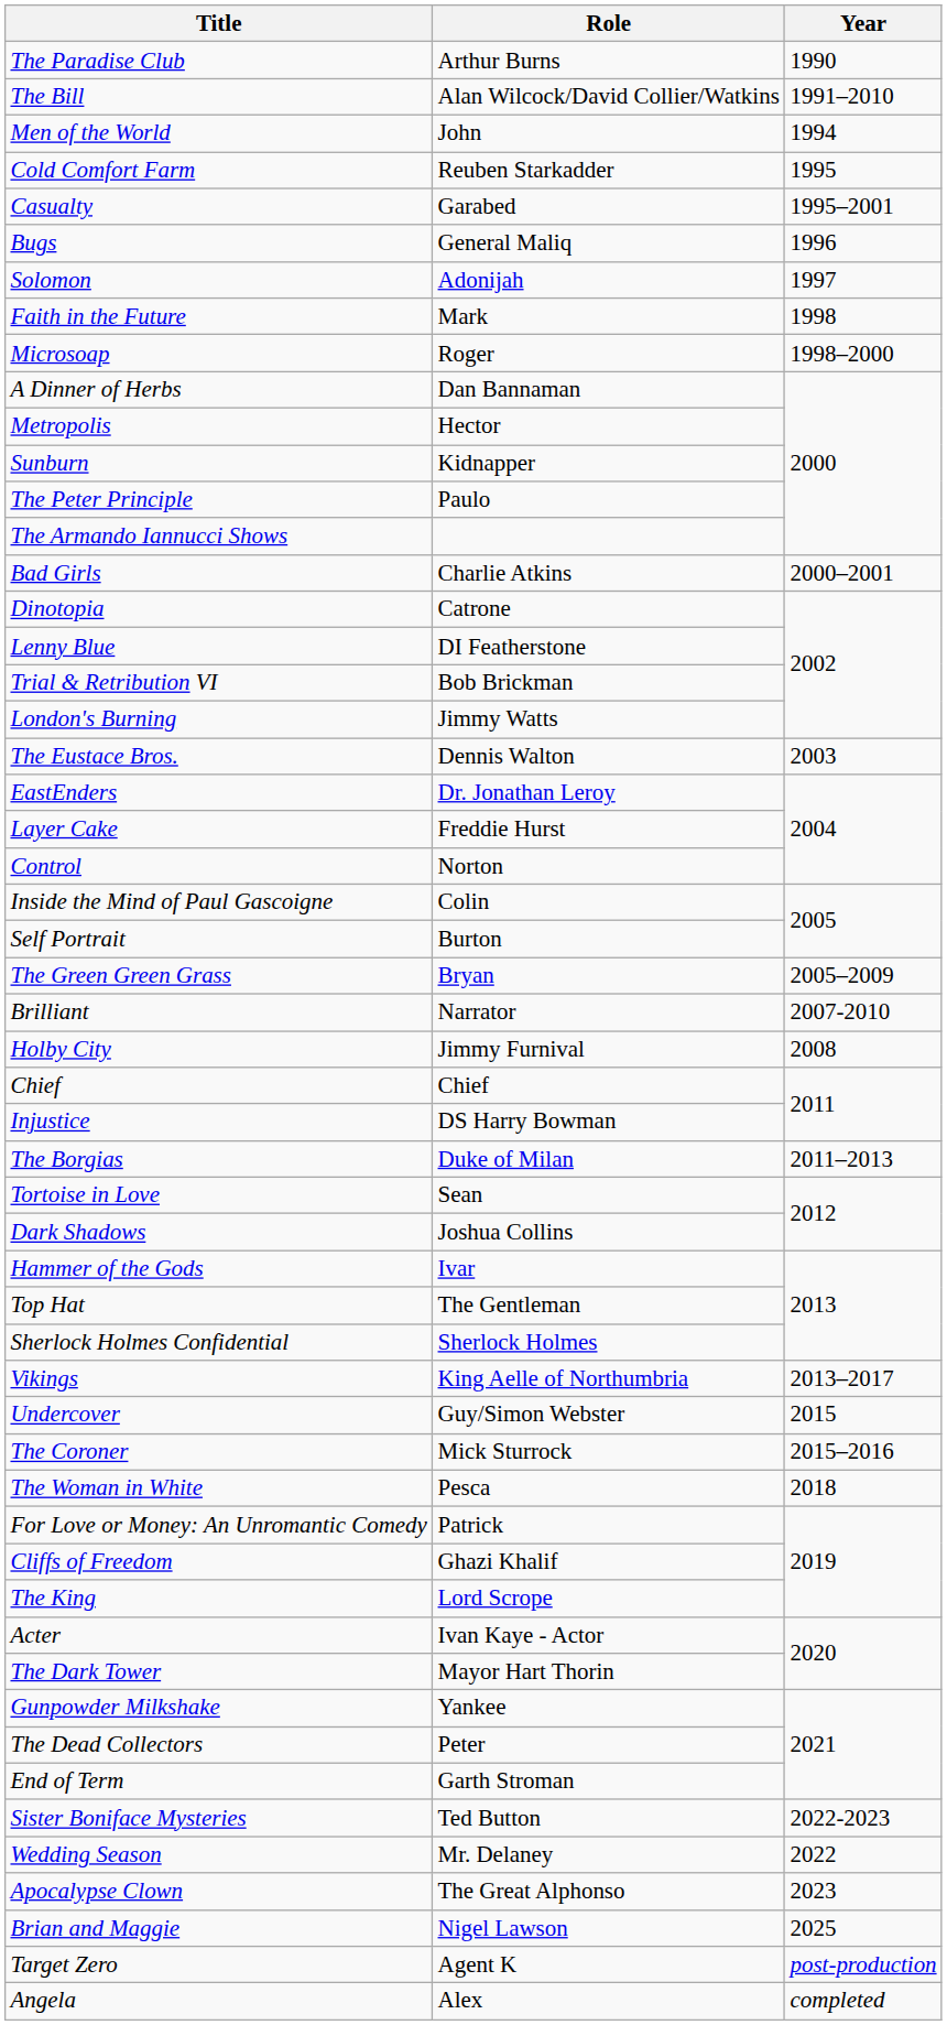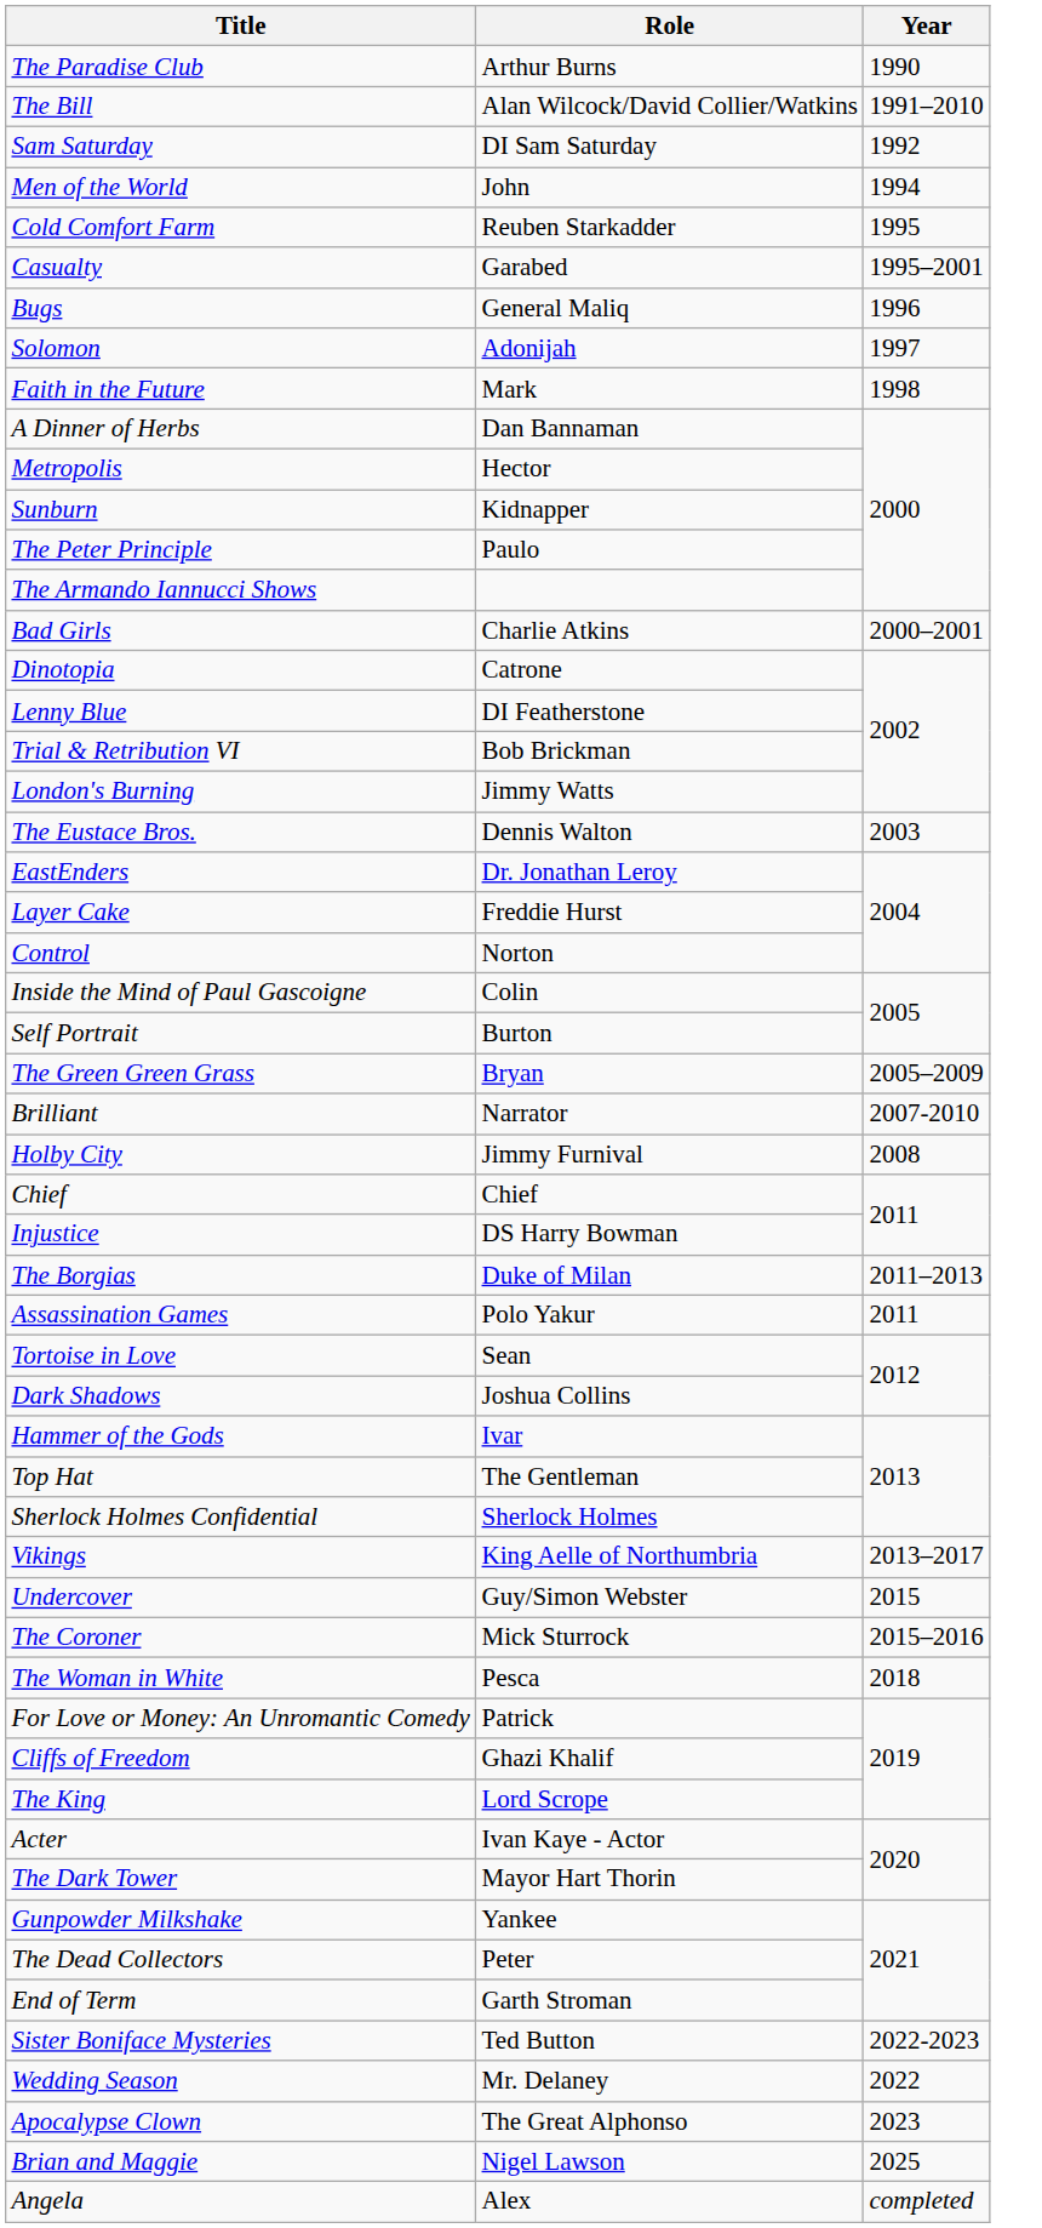 <table class="wikitable sortable">
 <tr>
 <th>Title</th>
 <th>Role</th>
 <th>Year</th>
 </tr>
 <tr>
 <td><em><a href='#'>The Paradise Club</a></em></td>
 <td>Arthur Burns</td>
 <td>1990</td>
 </tr>
 <tr>
 <td><em><a href='#'>The Bill</a></em></td>
 <td>Alan Wilcock/David Collier/Watkins</td>
 <td>1991–2010</td>
+</tr>
+<tr>
+<td><em><a href='#'>Sam Saturday</a></em></td>
+<td>DI Sam Saturday</td>
+<td>1992</td>
 </tr>
 <tr>
 <td><em><a href='#'>Men of the World</a></em></td>
 <td>John</td>
 <td>1994</td>
 </tr>
 <tr>
 <td><em><a href='#'>Cold Comfort Farm</a></em></td>
 <td>Reuben Starkadder</td>
 <td>1995</td>
 </tr>
 <tr>
 <td><em><a href='#'>Casualty</a></em></td>
 <td>Garabed</td>
 <td>1995–2001</td>
 </tr>
 <tr>
 <td><em><a href='#'>Bugs</a></em></td>
 <td>General Maliq</td>
 <td>1996</td>
 </tr>
 <tr>
 <td><em><a href='#'>Solomon</a></em></td>
 <td><a href='#'>Adonijah</a></td>
 <td>1997</td>
 </tr>
 <tr>
 <td><em><a href='#'>Faith in the Future</a></em></td>
 <td>Mark</td>
 <td>1998</td>
-</tr>
-<tr>
-<td><em><a href='#'>Microsoap</a></em></td>
-<td>Roger</td>
-<td>1998–2000</td>
 </tr>
 <tr>
 <td><em>A Dinner of Herbs</em></td>
 <td>Dan Bannaman</td>
 <td rowspan=5>2000</td>
 </tr>
 <tr>
 <td><em><a href='#'>Metropolis</a></em></td>
 <td>Hector</td>
 </tr>
 <tr>
 <td><em><a href='#'>Sunburn</a></em></td>
 <td>Kidnapper</td>
 </tr>
 <tr>
 <td><em><a href='#'>The Peter Principle</a></em></td>
 <td>Paulo</td>
 </tr>
 <tr>
 <td><em><a href='#'>The Armando Iannucci Shows</a></em></td>
 <td></td>
 </tr>
 <tr>
 <td><em><a href='#'>Bad Girls</a></em></td>
 <td>Charlie Atkins</td>
 <td>2000–2001</td>
 </tr>
 <tr>
 <td><em><a href='#'>Dinotopia</a></em></td>
 <td>Catrone</td>
 <td rowspan=4>2002</td>
 </tr>
 <tr>
 <td><em><a href='#'>Lenny Blue</a></em></td>
 <td>DI Featherstone</td>
 </tr>
 <tr>
 <td><em><a href='#'>Trial & Retribution</a> VI</em></td>
 <td>Bob Brickman</td>
 </tr>
 <tr>
 <td><em><a href='#'>London's Burning</a></em></td>
 <td>Jimmy Watts</td>
 </tr>
 <tr>
 <td><em><a href='#'>The Eustace Bros.</a></em></td>
 <td>Dennis Walton</td>
 <td>2003</td>
 </tr>
 <tr>
 <td><em><a href='#'>EastEnders</a></em></td>
 <td><a href='#'>Dr. Jonathan Leroy</a></td>
 <td rowspan=3>2004</td>
 </tr>
 <tr>
 <td><em><a href='#'>Layer Cake</a></em></td>
 <td>Freddie Hurst</td>
 </tr>
 <tr>
 <td><em><a href='#'>Control</a></em></td>
 <td>Norton</td>
 </tr>
 <tr>
 <td><em>Inside the Mind of Paul Gascoigne</em></td>
 <td>Colin</td>
 <td rowspan=2>2005</td>
 </tr>
 <tr>
 <td><em>Self Portrait</em></td>
 <td>Burton</td>
 </tr>
 <tr>
 <td><em><a href='#'>The Green Green Grass</a></em></td>
 <td><a href='#'>Bryan</a></td>
 <td>2005–2009</td>
 </tr>
 <tr>
 <td><em>Brilliant</em></td>
 <td>Narrator</td>
 <td>2007-2010</td>
 </tr>
 <tr>
 <td><em><a href='#'>Holby City</a></em></td>
 <td>Jimmy Furnival</td>
 <td>2008</td>
 </tr>
 <tr>
 <td><em>Chief</em></td>
 <td>Chief</td>
 <td rowspan=2>2011</td>
 </tr>
 <tr>
 <td><em><a href='#'>Injustice</a></em></td>
 <td>DS Harry Bowman</td>
 </tr>
 <tr>
 <td><em><a href='#'>The Borgias</a></em></td>
 <td><a href='#'>Duke of Milan</a></td>
 <td>2011–2013</td>
 </tr>
 <tr>
+<td><em><a href='#'>Assassination Games</a></em></td>
+<td>Polo Yakur</td>
+<td>2011</td>
+</tr>
+<tr>
 <td><em><a href='#'>Tortoise in Love</a></em></td>
 <td>Sean</td>
 <td rowspan=2>2012</td>
 </tr>
 <tr>
 <td><em><a href='#'>Dark Shadows</a></em></td>
 <td>Joshua Collins</td>
 </tr>
 <tr>
 <td><em><a href='#'>Hammer of the Gods</a></em></td>
 <td><a href='#'>Ivar</a></td>
 <td rowspan=3>2013</td>
 </tr>
 <tr>
 <td><em>Top Hat</em></td>
 <td>The Gentleman</td>
 </tr>
 <tr>
 <td><em>Sherlock Holmes Confidential</em></td>
 <td><a href='#'>Sherlock Holmes</a></td>
 </tr>
 <tr>
 <td><em><a href='#'>Vikings</a></em></td>
 <td><a href='#'>King Aelle of Northumbria</a></td>
 <td>2013–2017</td>
 </tr>
 <tr>
 <td><em><a href='#'>Undercover</a></em></td>
 <td>Guy/Simon Webster</td>
 <td>2015</td>
 </tr>
 <tr>
 <td><em><a href='#'>The Coroner</a></em></td>
 <td>Mick Sturrock</td>
 <td>2015–2016</td>
 </tr>
 <tr>
 <td><em><a href='#'>The Woman in White</a></em></td>
 <td>Pesca</td>
 <td>2018</td>
 </tr>
 <tr>
 <td><em>For Love or Money: An Unromantic Comedy</em></td>
 <td>Patrick</td>
 <td rowspan=3>2019</td>
 </tr>
 <tr>
 <td><em><a href='#'>Cliffs of Freedom</a></em></td>
 <td>Ghazi Khalif</td>
 </tr>
 <tr>
 <td><em><a href='#'>The King</a></em></td>
 <td><a href='#'>Lord Scrope</a></td>
 </tr>
 <tr>
 <td><em>Acter</em></td>
 <td>Ivan Kaye - Actor</td>
 <td rowspan=2>2020</td>
 </tr>
 <tr>
 <td><em><a href='#'>The Dark Tower</a></em></td>
 <td>Mayor Hart Thorin</td>
 </tr>
 <tr>
 <td><em><a href='#'>Gunpowder Milkshake</a></em></td>
 <td>Yankee</td>
 <td rowspan=3>2021</td>
 </tr>
 <tr>
 <td><em>The Dead Collectors</em></td>
 <td>Peter</td>
 </tr>
 <tr>
 <td><em>End of Term</em></td>
 <td>Garth Stroman</td>
 </tr>
 <tr>
 <td><em><a href='#'>Sister Boniface Mysteries</a></em></td>
 <td>Ted Button</td>
 <td>2022-2023</td>
 </tr>
 <tr>
 <td><em><a href='#'>Wedding Season</a></em></td>
 <td>Mr. Delaney</td>
 <td>2022</td>
 </tr>
 <tr>
 <td><em><a href='#'>Apocalypse Clown</a></em></td>
 <td>The Great Alphonso</td>
 <td>2023</td>
 </tr>
 <tr>
 <td><em><a href='#'>Brian and Maggie</a></em></td>
 <td><a href='#'>Nigel Lawson</a></td>
 <td>2025</td>
 </tr>
 <tr>
-<td><em>Target Zero</em></td>
-<td>Agent K</td>
-<td><em><a href='#'>post-production</a></em></td>
-</tr>
-<tr>
 <td><em>Angela</em></td>
 <td>Alex</td>
 <td><em>completed</em></td>
 </tr>
 </table>
